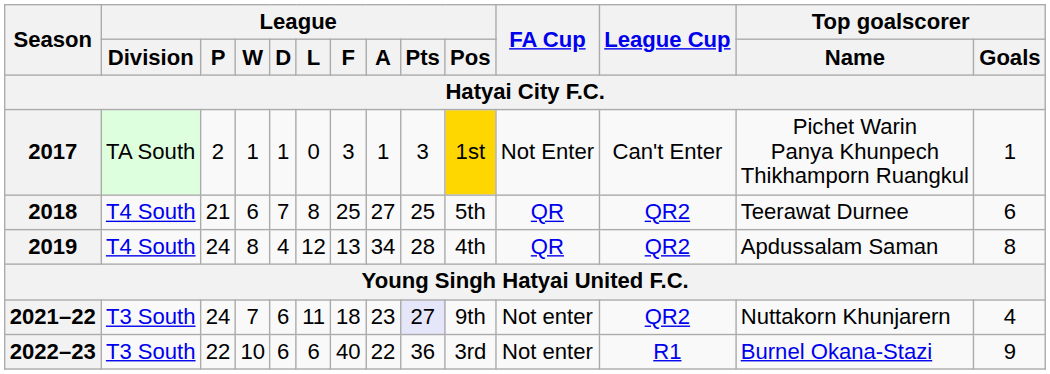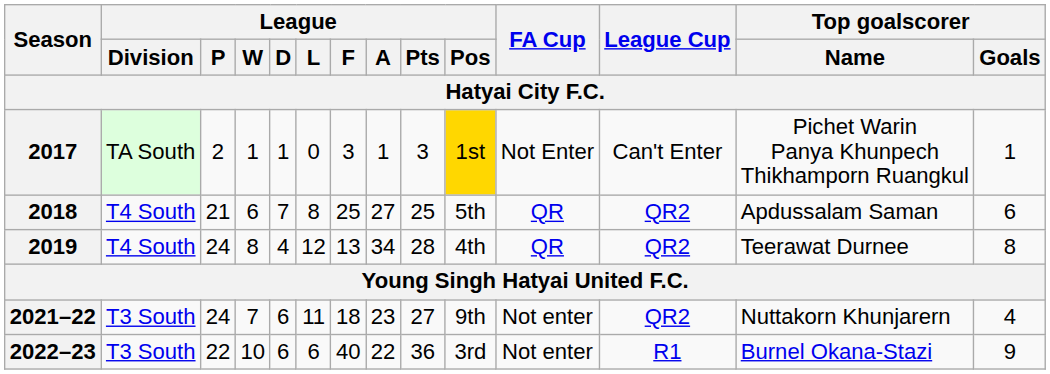 <table class="wikitable" style="text-align: center">
 <tr>
 <th rowspan=2>Season</th>
 <th colspan=9>League</th>
 <th rowspan=2><a href='#'>FA Cup</a></th>
 <th rowspan=2><a href='#'>League Cup</a></th>
 <th colspan=2>Top goalscorer</th>
 </tr>
 <tr>
 <th>Division</th>
 <th>P</th>
 <th>W</th>
 <th>D</th>
 <th>L</th>
 <th>F</th>
 <th>A</th>
 <th>Pts</th>
 <th>Pos</th>
 <th>Name</th>
 <th>Goals</th>
 </tr>
 <tr>
 <th colspan="17">Hatyai City F.C.</th>
 </tr>
 <tr>
 <th>2017</th>
 <td bgcolor="#DDFFDD">TA South</td>
 <td>2</td>
 <td>1</td>
 <td>1</td>
 <td>0</td>
 <td>3</td>
 <td>1</td>
 <td>3</td>
 <td style="background:gold;">1st</td>
 <td>Not Enter</td>
 <td>Can't Enter</td>
 <td>Pichet Warin<br>Panya Khunpech<br>Thikhamporn Ruangkul</td>
 <td>1</td>
 </tr>
 <tr>
 <th>2018</th>
 <td><a href='#'>T4 South</a></td>
 <td>21</td>
 <td>6</td>
 <td>7</td>
 <td>8</td>
 <td>25</td>
 <td>27</td>
 <td>25</td>
 <td>5th</td>
 <td><a href='#'>QR</a></td>
 <td><a href='#'>QR2</a></td>
-<td align="left"> Teerawat Durnee</td>
+<td align="left"> Apdussalam Saman</td>
 <td>6</td>
 </tr>
 <tr>
 <th>2019</th>
 <td><a href='#'>T4 South</a></td>
 <td>24</td>
 <td>8</td>
 <td>4</td>
 <td>12</td>
 <td>13</td>
 <td>34</td>
 <td>28</td>
 <td>4th</td>
 <td><a href='#'>QR</a></td>
 <td><a href='#'>QR2</a></td>
-<td align="left"> Apdussalam Saman</td>
+<td align="left"> Teerawat Durnee</td>
 <td>8</td>
 </tr>
 <tr>
 <th colspan="17">Young Singh Hatyai United F.C.</th>
 </tr>
 <tr>
 <th>2021–22</th>
 <td><a href='#'>T3 South</a></td>
 <td>24</td>
 <td>7</td>
 <td>6</td>
 <td>11</td>
 <td>18</td>
 <td>23</td>
-<td style="background: lavender;">27</td>
+<td>27</td>
 <td>9th</td>
 <td>Not enter</td>
 <td><a href='#'>QR2</a></td>
 <td align="left"> Nuttakorn Khunjarern</td>
 <td>4</td>
 </tr>
 <tr>
 <th>2022–23</th>
 <td><a href='#'>T3 South</a></td>
 <td>22</td>
 <td>10</td>
 <td>6</td>
 <td>6</td>
 <td>40</td>
 <td>22</td>
 <td>36</td>
 <td>3rd</td>
 <td>Not enter</td>
 <td><a href='#'>R1</a></td>
 <td align="left"> <a href='#'>Burnel Okana-Stazi</a></td>
 <td>9</td>
 </tr>
 </table>
